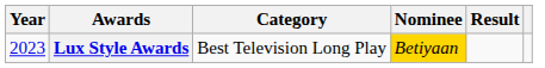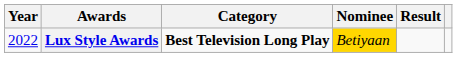 <table class="wikitable plainrowheaders">
 <tr>
 <th>Year</th>
 <th>Awards</th>
 <th>Category</th>
 <th>Nominee</th>
 <th>Result</th>
 <th></th>
 </tr>
 <tr>
-<td><a href='#'>2023</a></td>
+<td><a href='#'>2022</a></td>
 <th scope="row"><a href='#'>Lux Style Awards</a></th>
-<td>Best Television Long Play</td>
+<td><strong>Best Television Long Play</strong></td>
 <td style="background: gold;"><em>Betiyaan</em></td>
 <td></td>
 <td></td>
 </tr>
 </table>
